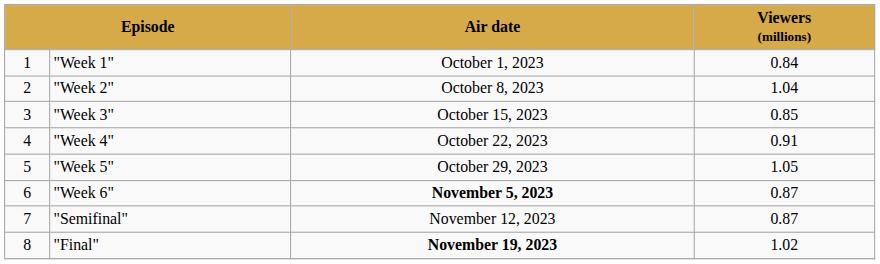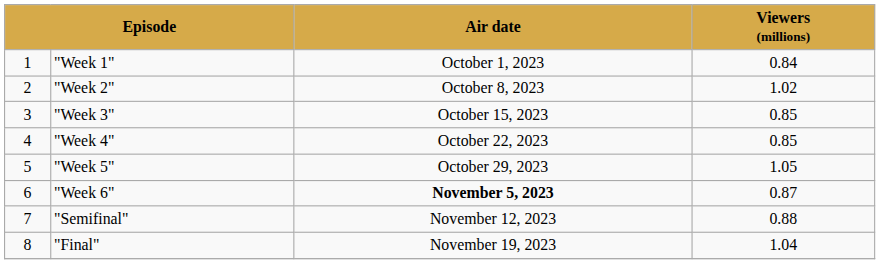 <table class="wikitable" style="text-align:center; font-size:90%; width: 50%">
 <tr>
 <th style="background:#D6AA49; color:black;" colspan="2">Episode</th>
 <th style="background:#D6AA49; color:black;">Air date</th>
 <th style="background:#D6AA49; color:black;">Viewers<br><small>(millions)</small></th>
 </tr>
 <tr>
 <td>1</td>
 <td style="text-align:left;">"Week 1"</td>
 <td>October 1, 2023</td>
 <td>0.84</td>
 </tr>
 <tr>
 <td>2</td>
 <td style="text-align:left;">"Week 2"</td>
 <td>October 8, 2023</td>
-<td>1.04</td>
+<td>1.02</td>
 </tr>
 <tr>
 <td>3</td>
 <td style="text-align:left;">"Week 3"</td>
 <td>October 15, 2023</td>
 <td>0.85</td>
 </tr>
 <tr>
 <td>4</td>
 <td style="text-align:left;">"Week 4"</td>
 <td>October 22, 2023</td>
-<td>0.91</td>
+<td>0.85</td>
 </tr>
 <tr>
 <td>5</td>
 <td style="text-align:left;">"Week 5"</td>
 <td>October 29, 2023</td>
 <td>1.05</td>
 </tr>
 <tr>
 <td>6</td>
 <td style="text-align:left;">"Week 6"</td>
 <td><strong>November 5, 2023</strong></td>
 <td>0.87</td>
 </tr>
 <tr>
 <td>7</td>
 <td style="text-align:left;">"Semifinal"</td>
 <td>November 12, 2023</td>
-<td>0.87</td>
+<td>0.88</td>
 </tr>
 <tr>
 <td>8</td>
 <td style="text-align:left;">"Final"</td>
-<td><strong>November 19, 2023</strong></td>
-<td>1.02</td>
+<td>November 19, 2023</td>
+<td>1.04</td>
 </tr>
 <tr>
 </tr>
 </table>
